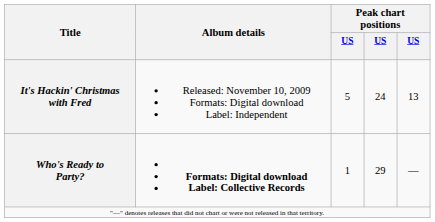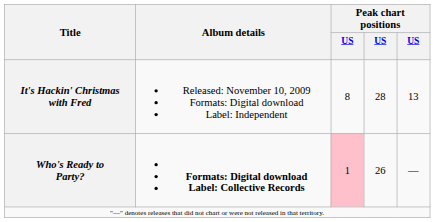 <table class="wikitable plainrowheaders" style="text-align:center;">
 <tr>
 <th scope="col" rowspan="2" style="width:12em;">Title</th>
 <th scope="col" rowspan="2" style="width:18em;">Album details</th>
 <th scope="col" colspan="3">Peak chart<br>positions</th>
 </tr>
 <tr>
 <th scope="col" style="width:3em;font-size:90%"><a href='#'>US<br></a><br></th>
 <th scope="col" style="width:3em;font-size:90%"><a href='#'>US<br></a><br></th>
 <th scope="col" style="width:3em;font-size:90%"><a href='#'>US<br></a><br></th>
 </tr>
 <tr>
 <th scope="row"><em>It's Hackin' Christmas<br>with Fred</em></th>
 <td><br><ul><li>Released: November 10, 2009</li><li>Formats: Digital download</li><li>Label: Independent</li></ul></td>
-<td>5</td>
-<td>24</td>
+<td>8</td>
+<td>28</td>
 <td>13</td>
 </tr>
 <tr>
 <th scope="row"><em>Who's Ready to<br>Party?</em></th>
 <td><strong><br><ul><li></li><li>Formats: Digital download</li><li>Label: Collective Records</li></ul></strong></td>
-<td>1</td>
-<td>29</td>
+<td style="background: pink;">1</td>
+<td>26</td>
 <td>—</td>
 </tr>
 <tr>
 <td align="center" colspan="15" style="font-size:8pt">"—" denotes releases that did not chart or were not released in that territory.</td>
 </tr>
 </table>
